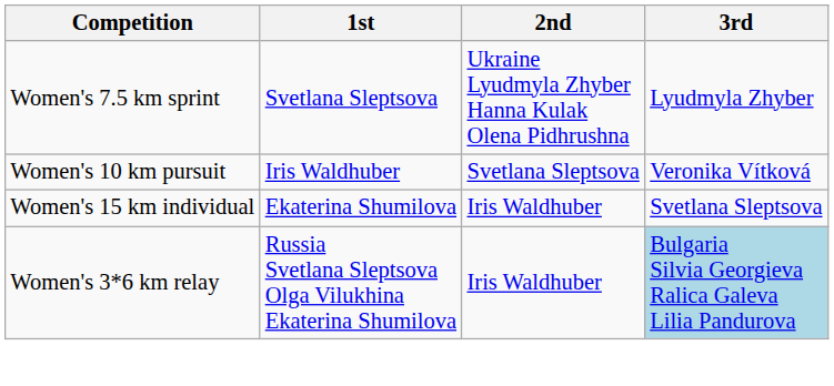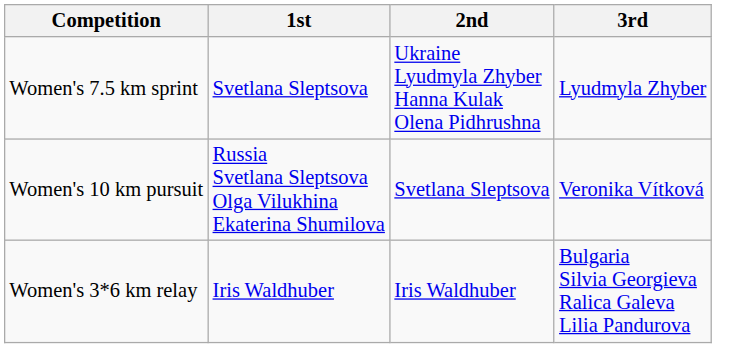 <table class="wikitable">
 <tr>
 <th>Competition</th>
 <th>1st</th>
 <th>2nd</th>
 <th>3rd</th>
 </tr>
 <tr>
 <td>Women's 7.5 km sprint</td>
 <td> <a href='#'>Svetlana Sleptsova</a></td>
 <td> <a href='#'>Ukraine</a><br><a href='#'>Lyudmyla Zhyber</a><br><a href='#'>Hanna Kulak</a><br><a href='#'>Olena Pidhrushna</a></td>
 <td> <a href='#'>Lyudmyla Zhyber</a></td>
 </tr>
 <tr>
 <td>Women's 10 km pursuit</td>
-<td> <a href='#'>Iris Waldhuber</a></td>
+<td> <a href='#'>Russia</a><br><a href='#'>Svetlana Sleptsova</a><br><a href='#'>Olga Vilukhina</a><br><a href='#'>Ekaterina Shumilova</a></td>
 <td> <a href='#'>Svetlana Sleptsova</a></td>
 <td> <a href='#'>Veronika Vítková</a></td>
 </tr>
 <tr>
-<td>Women's 15 km individual</td>
-<td> <a href='#'>Ekaterina Shumilova</a></td>
+<td>Women's 3*6 km relay</td>
 <td> <a href='#'>Iris Waldhuber</a></td>
-<td> <a href='#'>Svetlana Sleptsova</a></td>
-</tr>
-<tr>
-<td>Women's 3*6 km relay</td>
-<td> <a href='#'>Russia</a><br><a href='#'>Svetlana Sleptsova</a><br><a href='#'>Olga Vilukhina</a><br><a href='#'>Ekaterina Shumilova</a></td>
 <td> <a href='#'>Iris Waldhuber</a></td>
-<td style="background: lightblue;"> <a href='#'>Bulgaria</a><br><a href='#'>Silvia Georgieva</a><br><a href='#'>Ralica Galeva</a><br><a href='#'>Lilia Pandurova</a></td>
+<td> <a href='#'>Bulgaria</a><br><a href='#'>Silvia Georgieva</a><br><a href='#'>Ralica Galeva</a><br><a href='#'>Lilia Pandurova</a></td>
 </tr>
 </table>
